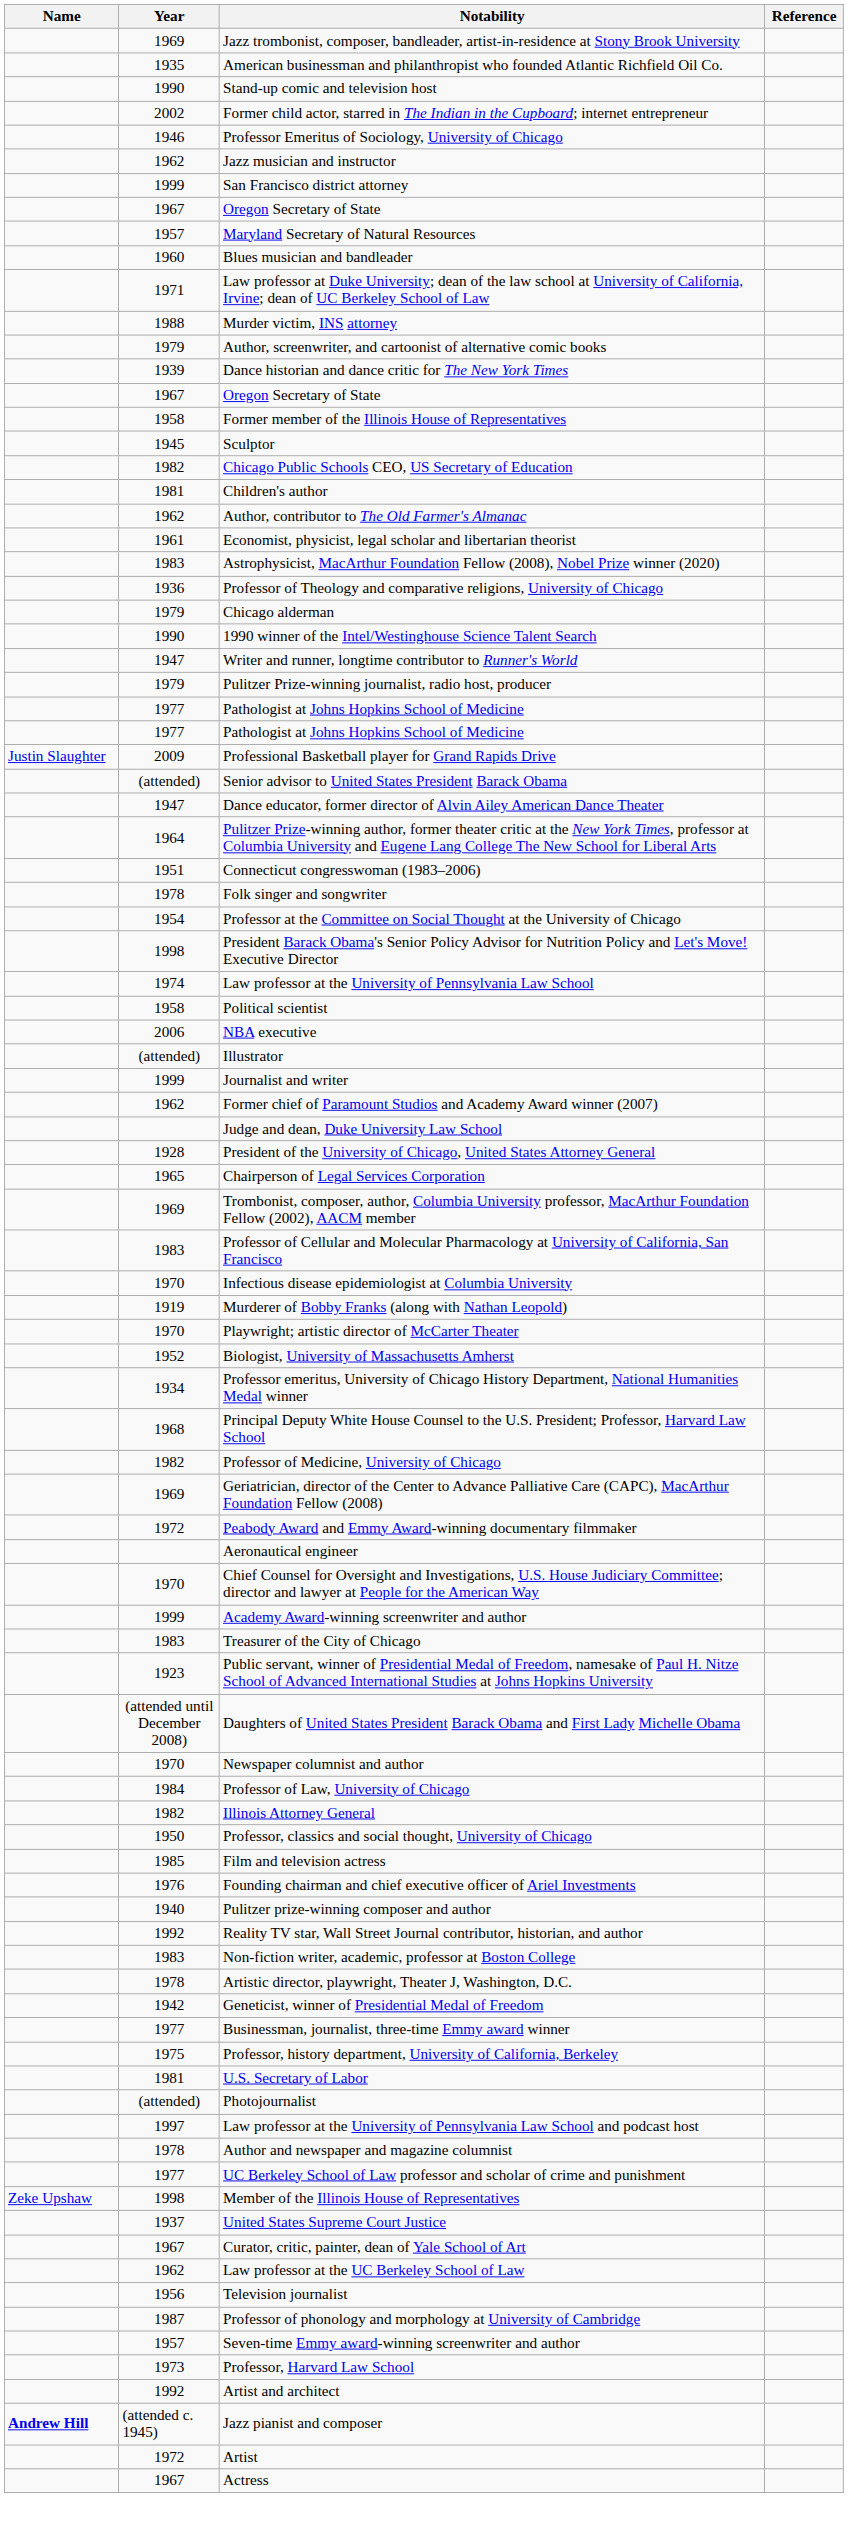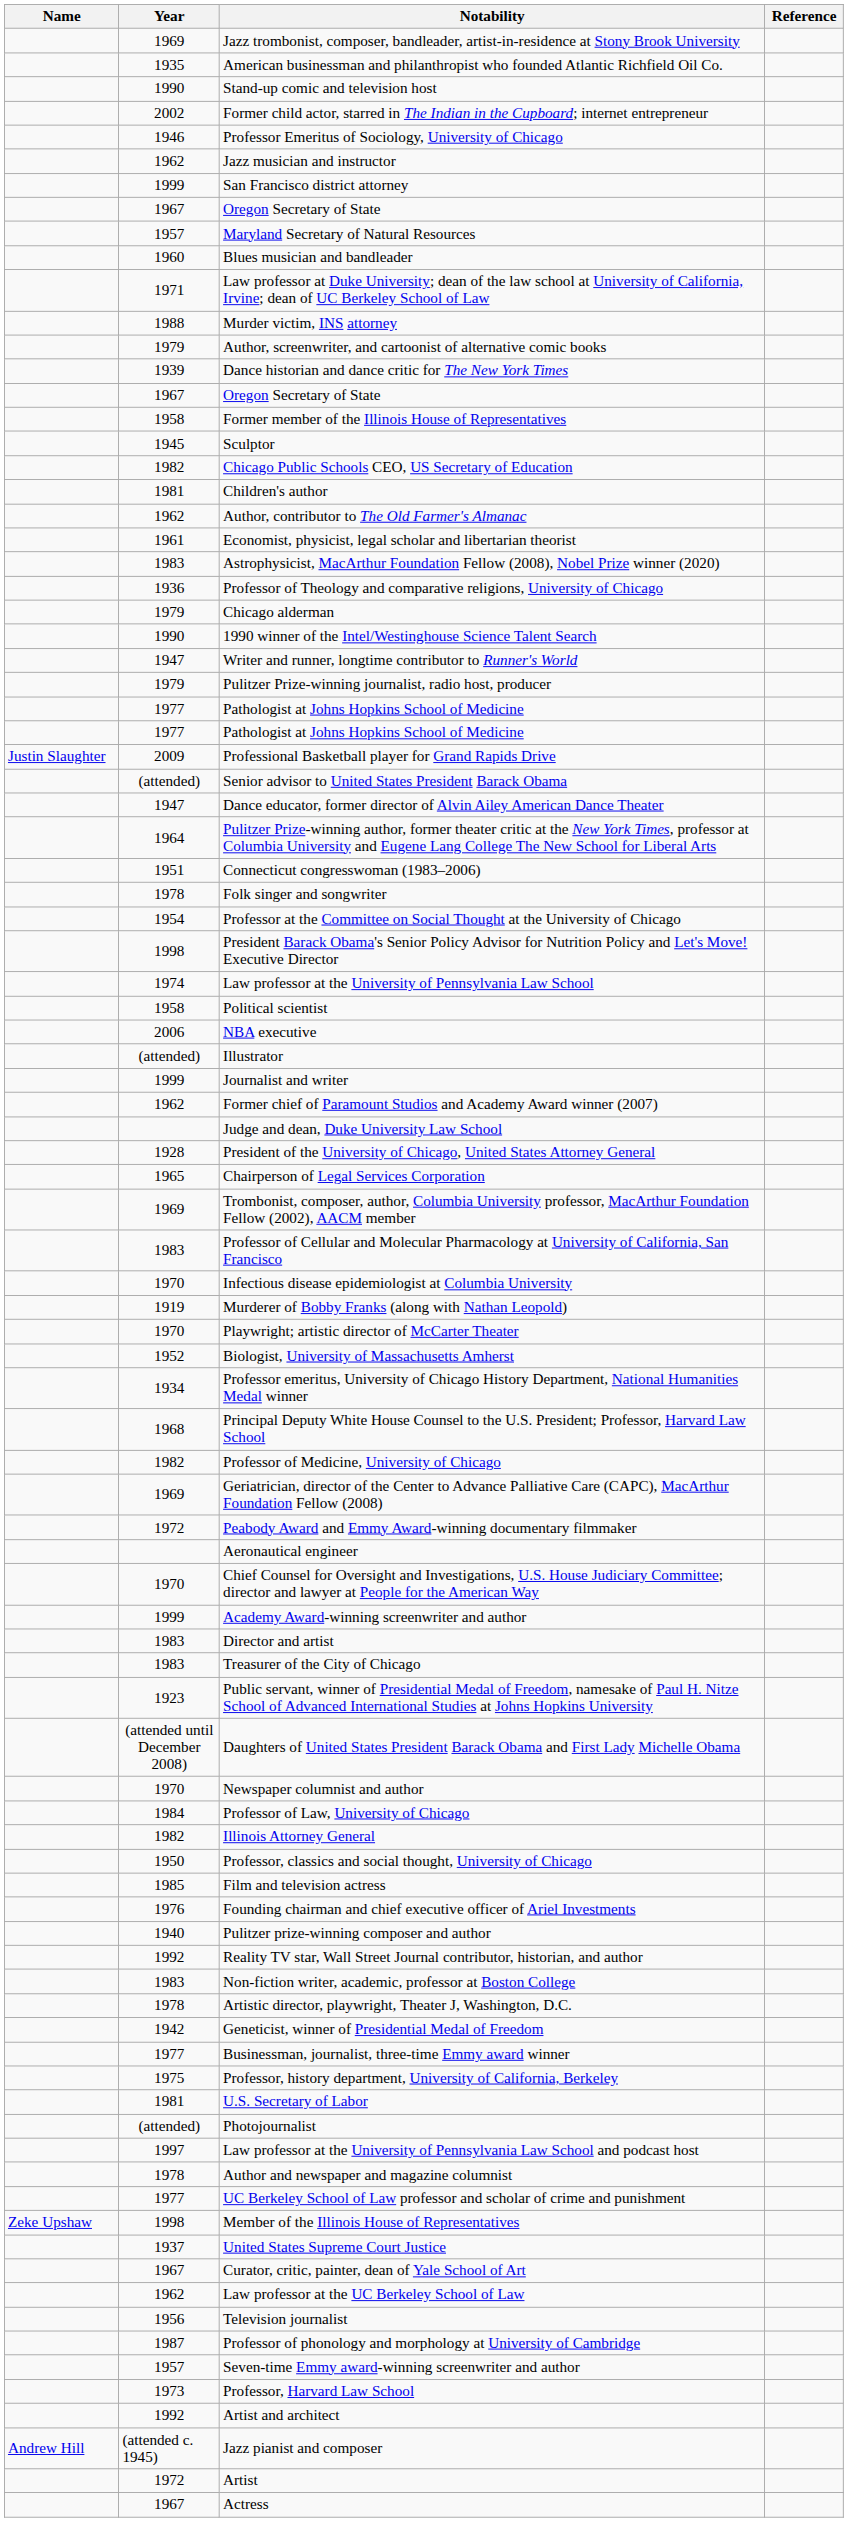 <table class="wikitable sortable" style="width:100%">
 <tr>
 <th width="*">Name</th>
 <th width="12%">Year</th>
 <th width="65%" class="unsortable">Notability</th>
 <th width="*" class="unsortable">Reference</th>
 </tr>
 <tr>
 <td></td>
 <td align=center>1969</td>
 <td>Jazz trombonist, composer, bandleader, artist-in-residence at <a href='#'>Stony Brook University</a></td>
 <td align="center"></td>
 </tr>
 <tr>
 <td></td>
 <td align="center">1935</td>
 <td>American businessman and philanthropist who founded Atlantic Richfield Oil Co.</td>
 <td align="center"></td>
 </tr>
 <tr>
 <td></td>
 <td align="center">1990</td>
 <td>Stand-up comic and television host</td>
 <td align="center"></td>
 </tr>
 <tr>
 <td></td>
 <td align="center">2002</td>
 <td>Former child actor, starred in <em><a href='#'>The Indian in the Cupboard</a></em>; internet entrepreneur</td>
 <td align="center"></td>
 </tr>
 <tr>
 <td></td>
 <td align="center">1946</td>
 <td>Professor Emeritus of Sociology, <a href='#'>University of Chicago</a></td>
 <td align="center"></td>
 </tr>
 <tr>
 <td></td>
 <td align="center">1962</td>
 <td>Jazz musician and instructor</td>
 <td align="center"></td>
 </tr>
 <tr>
 <td></td>
 <td align="center">1999</td>
 <td>San Francisco district attorney</td>
 <td align="center"></td>
 </tr>
 <tr>
 <td></td>
 <td align="center">1967</td>
 <td><a href='#'>Oregon</a> Secretary of State</td>
 <td align="center"></td>
 </tr>
 <tr>
 <td></td>
 <td align="center">1957</td>
 <td><a href='#'>Maryland</a> Secretary of Natural Resources</td>
 <td align="center"></td>
 </tr>
 <tr>
 <td></td>
 <td align="center">1960</td>
 <td>Blues musician and bandleader</td>
 <td align="center"></td>
 </tr>
 <tr>
 <td></td>
 <td align="center">1971</td>
 <td>Law professor at <a href='#'>Duke University</a>; dean of the law school at <a href='#'>University of California, Irvine</a>; dean of <a href='#'>UC Berkeley School of Law</a></td>
 <td align="center"></td>
 </tr>
 <tr>
 <td></td>
 <td align="center">1988</td>
 <td>Murder victim, <a href='#'>INS</a> <a href='#'>attorney</a></td>
 <td align="center"></td>
 </tr>
 <tr>
 <td></td>
 <td align="center">1979</td>
 <td>Author, screenwriter, and cartoonist of alternative comic books</td>
 <td align="center"></td>
 </tr>
 <tr>
 <td></td>
 <td align="center">1939</td>
 <td>Dance historian and dance critic for <em><a href='#'>The New York Times</a></em></td>
 <td align="center"></td>
 </tr>
 <tr>
 <td></td>
 <td align="center">1967</td>
 <td><a href='#'>Oregon</a> Secretary of State</td>
 <td align="center"></td>
 </tr>
 <tr>
 <td></td>
 <td align="center">1958</td>
 <td>Former member of the <a href='#'>Illinois House of Representatives</a></td>
 <td align="center"></td>
 </tr>
 <tr>
 <td></td>
 <td align="center">1945</td>
 <td>Sculptor</td>
 <td align="center"></td>
 </tr>
 <tr>
 <td></td>
 <td align="center">1982</td>
 <td><a href='#'>Chicago Public Schools</a> CEO, <a href='#'>US Secretary of Education</a></td>
 <td align="center"></td>
 </tr>
 <tr>
 <td></td>
 <td align="center">1981</td>
 <td>Children's author</td>
 <td align="center"></td>
 </tr>
 <tr>
 <td></td>
 <td align="center">1962</td>
 <td>Author, contributor to <em><a href='#'>The Old Farmer's Almanac</a></em></td>
 <td align="center"></td>
 </tr>
 <tr>
 <td></td>
 <td align="center">1961</td>
 <td>Economist, physicist, legal scholar and libertarian theorist</td>
 <td align="center"></td>
 </tr>
 <tr>
 <td></td>
 <td align="center">1983</td>
 <td>Astrophysicist, <a href='#'>MacArthur Foundation</a> Fellow (2008), <a href='#'>Nobel Prize</a> winner (2020)</td>
 <td align="center"></td>
 </tr>
 <tr>
 <td></td>
 <td align="center">1936</td>
 <td>Professor of Theology and comparative religions, <a href='#'>University of Chicago</a></td>
 </tr>
 <tr>
 <td></td>
 <td align="center">1979</td>
 <td>Chicago alderman</td>
 <td align="center"></td>
 </tr>
 <tr>
 <td></td>
 <td align="center">1990</td>
 <td>1990 winner of the <a href='#'>Intel/Westinghouse Science Talent Search</a></td>
 <td align="center"></td>
 </tr>
 <tr>
 <td></td>
 <td align="center">1947</td>
 <td>Writer and runner, longtime contributor to <em><a href='#'>Runner's World</a></em></td>
 <td align="center"></td>
 </tr>
 <tr>
 <td></td>
 <td align="center">1979</td>
 <td>Pulitzer Prize-winning journalist, radio host, producer</td>
 <td align="center"></td>
 </tr>
 <tr>
 <td></td>
 <td align="center">1977</td>
 <td>Pathologist at <a href='#'>Johns Hopkins School of Medicine</a></td>
 <td align="center"></td>
 </tr>
 <tr>
 <td></td>
 <td align="center">1977</td>
 <td>Pathologist at <a href='#'>Johns Hopkins School of Medicine</a></td>
 <td align="center"></td>
 </tr>
 <tr>
 <td><a href='#'>Justin Slaughter</a></td>
 <td align="center">2009</td>
 <td>Professional Basketball player for <a href='#'>Grand Rapids Drive</a></td>
 <td align="center"></td>
 </tr>
 <tr>
 <td></td>
 <td align="center">(attended)</td>
 <td>Senior advisor to <a href='#'>United States President</a> <a href='#'>Barack Obama</a></td>
 <td align="center"></td>
 </tr>
 <tr>
 <td></td>
 <td align="center">1947</td>
 <td>Dance educator, former director of <a href='#'>Alvin Ailey American Dance Theater</a></td>
 <td align="center"></td>
 </tr>
 <tr>
 <td></td>
 <td align="center">1964</td>
 <td><a href='#'>Pulitzer Prize</a>-winning author, former theater critic at the <em><a href='#'>New York Times</a></em>, professor at <a href='#'>Columbia University</a> and <a href='#'>Eugene Lang College The New School for Liberal Arts</a></td>
 <td align="center"></td>
 </tr>
 <tr>
 <td></td>
 <td align="center">1951</td>
 <td>Connecticut congresswoman (1983–2006)</td>
 <td align="center"></td>
 </tr>
 <tr>
 <td></td>
 <td align="center">1978</td>
 <td>Folk singer and songwriter</td>
 <td align="center"></td>
 </tr>
 <tr>
 <td></td>
 <td align="center">1954</td>
 <td>Professor at the <a href='#'>Committee on Social Thought</a> at the University of Chicago</td>
 <td align="center"></td>
 </tr>
 <tr>
 <td></td>
 <td align="center">1998</td>
 <td>President <a href='#'>Barack Obama</a>'s Senior Policy Advisor for Nutrition Policy and <a href='#'>Let's Move!</a> Executive Director</td>
 <td align="center"></td>
 </tr>
 <tr>
 <td></td>
 <td align="center">1974</td>
 <td>Law professor at the <a href='#'>University of Pennsylvania Law School</a></td>
 <td align="center"></td>
 </tr>
 <tr>
 <td></td>
 <td align="center">1958</td>
 <td>Political scientist</td>
 <td align="center"></td>
 </tr>
 <tr>
 <td></td>
 <td align="center">2006</td>
 <td><a href='#'>NBA</a> executive</td>
 <td align="center"></td>
 </tr>
 <tr>
 <td></td>
 <td align="center">(attended)</td>
 <td>Illustrator</td>
 <td align="center"></td>
 </tr>
 <tr>
 <td></td>
 <td align="center">1999</td>
 <td>Journalist and writer</td>
 <td align="center"></td>
 </tr>
 <tr>
 <td></td>
 <td align="center">1962</td>
 <td>Former chief of <a href='#'>Paramount Studios</a> and Academy Award winner (2007)</td>
 <td align="center"></td>
 </tr>
 <tr>
 <td></td>
 <td align="center"></td>
 <td>Judge and dean, <a href='#'>Duke University Law School</a></td>
 <td align="center"></td>
 </tr>
 <tr>
 <td></td>
 <td align="center">1928</td>
 <td>President of the <a href='#'>University of Chicago</a>, <a href='#'>United States Attorney General</a></td>
 <td align="center"></td>
 </tr>
 <tr>
 <td></td>
 <td align="center">1965</td>
 <td>Chairperson of <a href='#'>Legal Services Corporation</a></td>
 <td align="center"></td>
 </tr>
 <tr>
 <td></td>
 <td align="center">1969</td>
 <td>Trombonist, composer, author, <a href='#'>Columbia University</a> professor, <a href='#'>MacArthur Foundation</a> Fellow (2002), <a href='#'>AACM</a> member</td>
 <td align="center"></td>
 </tr>
 <tr>
 <td></td>
 <td align="center">1983</td>
 <td>Professor of Cellular and Molecular Pharmacology at <a href='#'>University of California, San Francisco</a></td>
 <td align="center"></td>
 </tr>
 <tr>
 <td></td>
 <td align="center">1970</td>
 <td>Infectious disease epidemiologist at <a href='#'>Columbia University</a></td>
 <td align="center"></td>
 </tr>
 <tr>
 <td></td>
 <td align="center">1919</td>
 <td>Murderer of <a href='#'>Bobby Franks</a> (along with <a href='#'>Nathan Leopold</a>)</td>
 <td align="center"></td>
 </tr>
 <tr>
 <td></td>
 <td align="center">1970</td>
 <td>Playwright; artistic director of <a href='#'>McCarter Theater</a></td>
 <td align="center"></td>
 </tr>
 <tr>
 <td></td>
 <td align="center">1952</td>
 <td>Biologist, <a href='#'>University of Massachusetts Amherst</a></td>
 <td align="center"></td>
 </tr>
 <tr>
 <td></td>
 <td align="center">1934</td>
 <td>Professor emeritus, University of Chicago History Department, <a href='#'>National Humanities Medal</a> winner</td>
 <td align="center"></td>
 </tr>
 <tr>
 <td></td>
 <td align="center">1968</td>
 <td>Principal Deputy White House Counsel to the U.S. President; Professor, <a href='#'>Harvard Law School</a></td>
 <td align="center"></td>
 </tr>
 <tr>
 <td></td>
 <td align="center">1982</td>
 <td>Professor of Medicine, <a href='#'>University of Chicago</a></td>
 <td align="center"></td>
 </tr>
 <tr>
 <td></td>
 <td align="center">1969</td>
 <td>Geriatrician, director of the Center to Advance Palliative Care (CAPC), <a href='#'>MacArthur Foundation</a> Fellow (2008)</td>
 <td align="center"></td>
 </tr>
 <tr>
 <td></td>
 <td align="center">1972</td>
 <td><a href='#'>Peabody Award</a> and <a href='#'>Emmy Award</a>-winning documentary filmmaker</td>
 <td align="center"></td>
 </tr>
 <tr>
 <td></td>
 <td align="center"></td>
 <td>Aeronautical engineer</td>
 <td align="center"></td>
 </tr>
 <tr>
 <td></td>
 <td align="center">1970</td>
 <td>Chief Counsel for Oversight and Investigations, <a href='#'>U.S. House Judiciary Committee</a>; director and lawyer at <a href='#'>People for the American Way</a></td>
 <td align="center"></td>
 </tr>
 <tr>
 <td></td>
 <td align="center">1999</td>
 <td><a href='#'>Academy Award</a>-winning screenwriter and author</td>
 <td align="center"></td>
 </tr>
 <tr>
 <td></td>
 <td align="center">1983</td>
+<td>Director and artist</td>
+<td align="center"></td>
+</tr>
+<tr>
+<td></td>
+<td align="center">1983</td>
 <td>Treasurer of the City of Chicago</td>
 <td align="center"></td>
 </tr>
 <tr>
 <td></td>
 <td align="center">1923</td>
 <td>Public servant, winner of <a href='#'>Presidential Medal of Freedom</a>, namesake of <a href='#'>Paul H. Nitze School of Advanced International Studies</a> at <a href='#'>Johns Hopkins University</a></td>
 <td align="center"></td>
 </tr>
 <tr>
 <td></td>
 <td align="center">(attended until December 2008)</td>
 <td>Daughters of <a href='#'>United States President</a> <a href='#'>Barack Obama</a> and <a href='#'>First Lady</a> <a href='#'>Michelle Obama</a></td>
 <td align="center"></td>
 </tr>
 <tr>
 <td></td>
 <td align="center">1970</td>
 <td>Newspaper columnist and author</td>
 <td align="center"></td>
 </tr>
 <tr>
 <td></td>
 <td align="center">1984</td>
 <td>Professor of Law, <a href='#'>University of Chicago</a></td>
 <td align="center"></td>
 </tr>
 <tr>
 <td></td>
 <td align="center">1982</td>
 <td><a href='#'>Illinois Attorney General</a></td>
 <td align="center"></td>
 </tr>
 <tr>
 <td></td>
 <td align="center">1950</td>
 <td>Professor, classics and social thought, <a href='#'>University of Chicago</a></td>
 <td align="center"></td>
 </tr>
 <tr>
 <td></td>
 <td align="center">1985</td>
 <td>Film and television actress</td>
 <td align="center"></td>
 </tr>
 <tr>
 <td></td>
 <td align="center">1976</td>
 <td>Founding chairman and chief executive officer of <a href='#'>Ariel Investments</a></td>
 <td align="center"></td>
 </tr>
 <tr>
 <td></td>
 <td align="center">1940</td>
 <td>Pulitzer prize-winning composer and author</td>
 <td align="center"></td>
 </tr>
 <tr>
 <td></td>
 <td align="center">1992</td>
 <td>Reality TV star, Wall Street Journal contributor, historian, and author</td>
 <td align="center"></td>
 </tr>
 <tr>
 <td></td>
 <td align="center">1983</td>
 <td>Non-fiction writer, academic, professor at <a href='#'>Boston College</a></td>
 <td align="center"></td>
 </tr>
 <tr>
 <td></td>
 <td align="center">1978</td>
 <td>Artistic director, playwright, Theater J, Washington, D.C.</td>
 <td align="center"></td>
 </tr>
 <tr>
 <td></td>
 <td align="center">1942</td>
 <td>Geneticist, winner of <a href='#'>Presidential Medal of Freedom</a></td>
 <td align="center"></td>
 </tr>
 <tr>
 <td></td>
 <td align="center">1977</td>
 <td>Businessman, journalist, three-time <a href='#'>Emmy award</a> winner</td>
 <td align="center"></td>
 </tr>
 <tr>
 <td></td>
 <td align="center">1975</td>
 <td>Professor, history department, <a href='#'>University of California, Berkeley</a></td>
 <td align="center"></td>
 </tr>
 <tr>
 <td></td>
 <td align="center">1981</td>
 <td><a href='#'>U.S. Secretary of Labor</a></td>
 <td align="center"></td>
 </tr>
 <tr>
 <td></td>
 <td align="center">(attended)</td>
 <td>Photojournalist</td>
 <td align="center"></td>
 </tr>
 <tr>
 <td></td>
 <td align="center">1997</td>
 <td>Law professor at the <a href='#'>University of Pennsylvania Law School</a> and podcast host</td>
 <td align="center"></td>
 </tr>
 <tr>
 <td></td>
 <td align="center">1978</td>
 <td>Author and newspaper and magazine columnist</td>
 <td align="center"></td>
 </tr>
 <tr>
 <td></td>
 <td align="center">1977</td>
 <td><a href='#'>UC Berkeley School of Law</a> professor and scholar of crime and punishment</td>
 <td></td>
 </tr>
 <tr>
 <td><a href='#'>Zeke Upshaw</a></td>
 <td align="center">1998</td>
 <td>Member of the <a href='#'>Illinois House of Representatives</a></td>
 <td></td>
 </tr>
 <tr>
 <td></td>
 <td align="center">1937</td>
 <td><a href='#'>United States Supreme Court Justice</a></td>
 <td align="center"></td>
 </tr>
 <tr>
 <td></td>
 <td align="center">1967</td>
 <td>Curator, critic, painter, dean of <a href='#'>Yale School of Art</a></td>
 <td align="center"></td>
 </tr>
 <tr>
 <td></td>
 <td align="center">1962</td>
 <td>Law professor at the <a href='#'>UC Berkeley School of Law</a></td>
 <td align="center"></td>
 </tr>
 <tr>
 <td></td>
 <td align="center">1956</td>
 <td>Television journalist</td>
 <td align="center"></td>
 </tr>
 <tr>
 <td></td>
 <td align="center">1987</td>
 <td>Professor of phonology and morphology at <a href='#'>University of Cambridge</a></td>
 <td align="center"></td>
 </tr>
 <tr>
 <td></td>
 <td align="center">1957</td>
 <td>Seven-time <a href='#'>Emmy award</a>-winning screenwriter and author</td>
 <td align="center"></td>
 </tr>
 <tr>
 <td></td>
 <td align="center">1973</td>
 <td>Professor, <a href='#'>Harvard Law School</a></td>
 <td align="center"></td>
 </tr>
 <tr>
 <td></td>
 <td align="center">1992</td>
 <td>Artist and architect</td>
 <td></td>
 </tr>
 <tr>
-<td><strong><a href='#'>Andrew Hill</a></strong></td>
+<td><a href='#'>Andrew Hill</a></td>
 <td>(attended c. 1945)</td>
 <td>Jazz pianist and composer</td>
 <td></td>
 </tr>
 <tr>
 <td></td>
 <td align="center">1972</td>
 <td>Artist</td>
 <td align="center"></td>
 </tr>
 <tr>
 <td></td>
 <td align="center">1967</td>
 <td>Actress</td>
 <td align="center"></td>
 </tr>
 </table>
